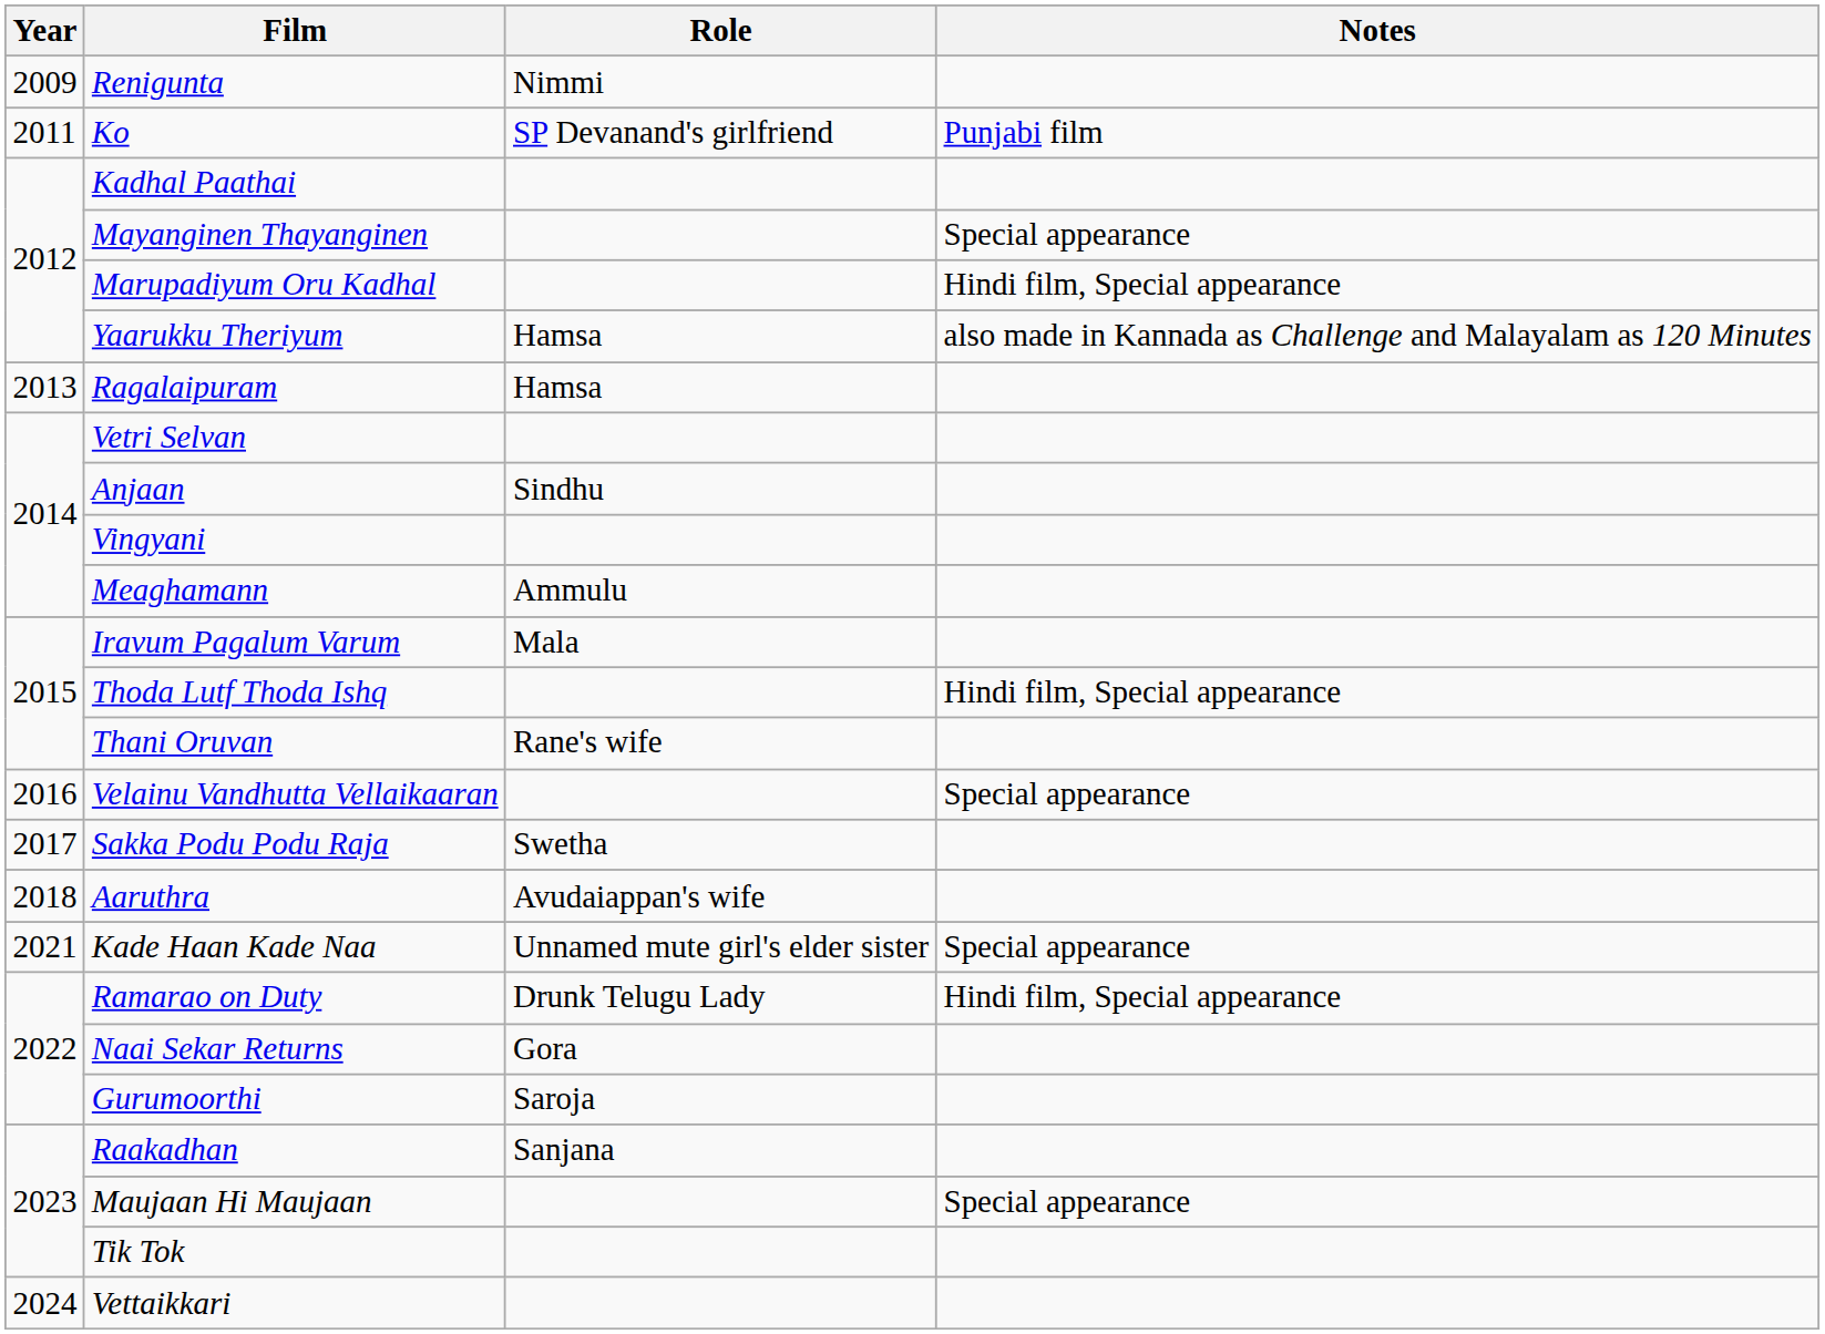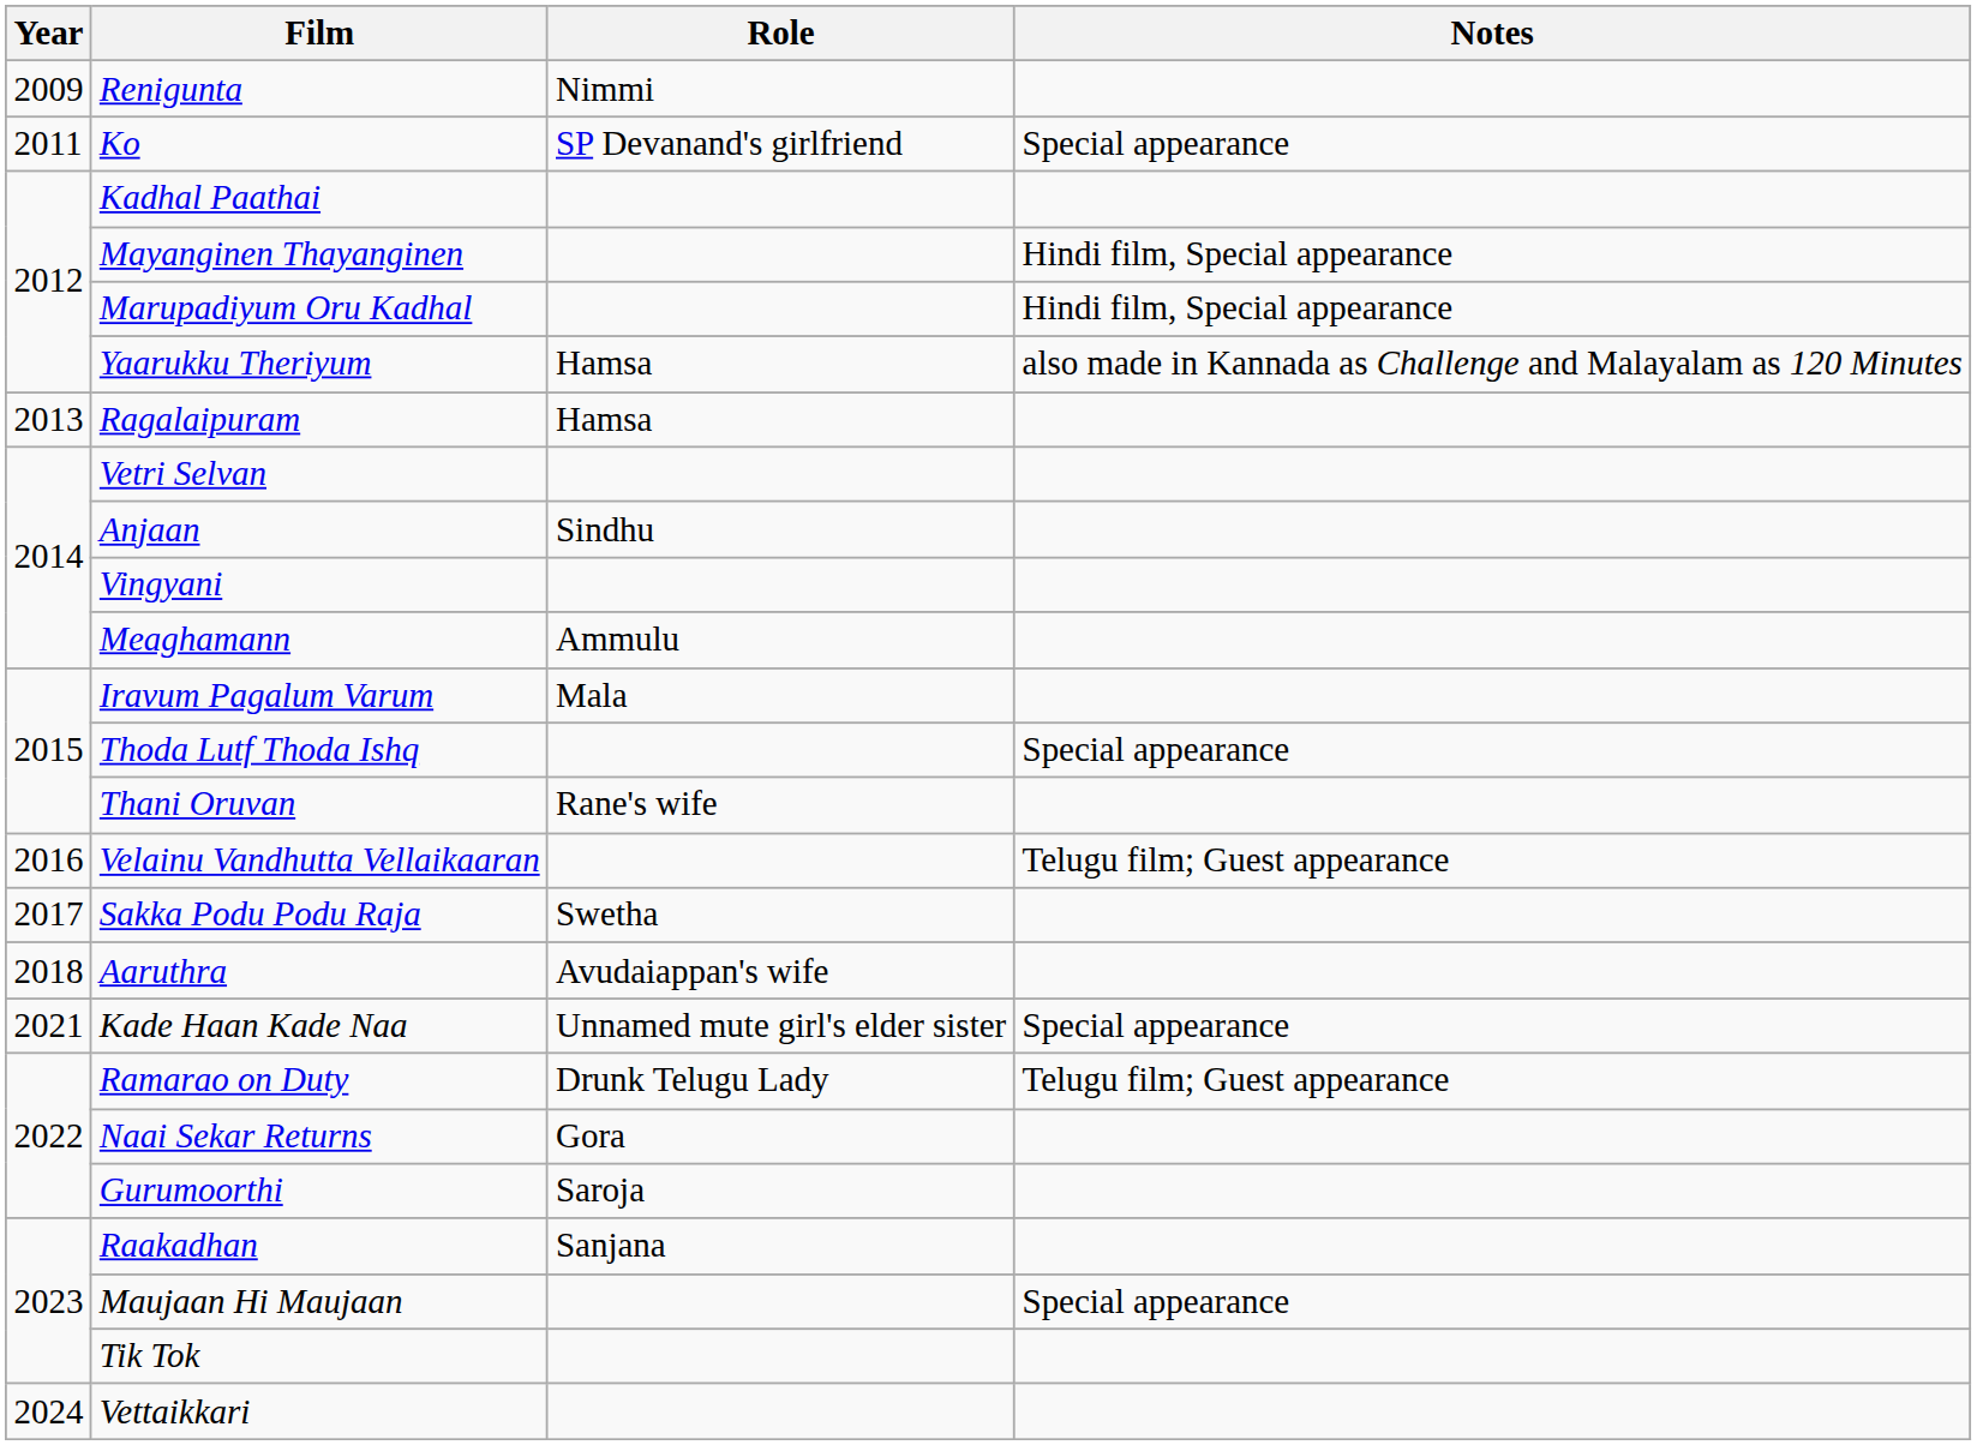 <table class="wikitable">
 <tr>
 <th>Year</th>
 <th>Film</th>
 <th>Role</th>
 <th>Notes</th>
 </tr>
 <tr>
 <td rowspan="1">2009</td>
 <td><em><a href='#'>Renigunta</a></em></td>
 <td>Nimmi</td>
 <td></td>
 </tr>
 <tr>
 <td rowspan="1">2011</td>
 <td><em><a href='#'>Ko</a></em></td>
 <td><a href='#'>SP</a> Devanand's girlfriend</td>
-<td><a href='#'>Punjabi</a> film</td>
+<td>Special appearance</td>
 </tr>
 <tr>
 <td rowspan="4">2012</td>
 <td><em><a href='#'>Kadhal Paathai</a></em></td>
 <td></td>
 <td></td>
 </tr>
 <tr>
 <td><em><a href='#'>Mayanginen Thayanginen</a></em></td>
 <td></td>
-<td>Special appearance</td>
+<td>Hindi film, Special appearance</td>
 </tr>
 <tr>
 <td><em><a href='#'>Marupadiyum Oru Kadhal</a></em></td>
 <td></td>
 <td>Hindi film, Special appearance</td>
 </tr>
 <tr>
 <td><em><a href='#'>Yaarukku Theriyum</a></em></td>
 <td>Hamsa</td>
 <td>also made in Kannada as <em>Challenge</em> and Malayalam as <em>120 Minutes</em></td>
 </tr>
 <tr>
 <td rowspan="1">2013</td>
 <td><em><a href='#'>Ragalaipuram</a></em></td>
 <td>Hamsa</td>
 <td></td>
 </tr>
 <tr>
 <td rowspan="4">2014</td>
 <td><em><a href='#'>Vetri Selvan</a></em></td>
 <td></td>
 <td></td>
 </tr>
 <tr>
 <td><em><a href='#'>Anjaan</a></em></td>
 <td>Sindhu</td>
 <td></td>
 </tr>
 <tr>
 <td><em><a href='#'>Vingyani</a></em></td>
 <td></td>
 <td></td>
 </tr>
 <tr>
 <td><em><a href='#'>Meaghamann</a></em></td>
 <td>Ammulu</td>
 <td></td>
 </tr>
 <tr>
 <td rowspan="3">2015</td>
 <td><em><a href='#'>Iravum Pagalum Varum</a></em></td>
 <td>Mala</td>
 <td></td>
 </tr>
 <tr>
 <td><em><a href='#'>Thoda Lutf Thoda Ishq</a></em></td>
 <td></td>
-<td>Hindi film, Special appearance</td>
+<td>Special appearance</td>
 </tr>
 <tr>
 <td><em><a href='#'>Thani Oruvan</a></em></td>
 <td>Rane's wife</td>
 <td></td>
 </tr>
 <tr>
 <td rowspan="1">2016</td>
 <td><em><a href='#'>Velainu Vandhutta Vellaikaaran</a></em></td>
 <td></td>
-<td>Special appearance</td>
+<td>Telugu film; Guest appearance</td>
 </tr>
 <tr>
 <td rowspan="1">2017</td>
 <td><em><a href='#'>Sakka Podu Podu Raja</a></em></td>
 <td>Swetha</td>
 <td></td>
 </tr>
 <tr>
 <td rowspan="1">2018</td>
 <td><em><a href='#'>Aaruthra</a></em></td>
 <td>Avudaiappan's wife</td>
 <td></td>
 </tr>
 <tr>
 <td rowspan="1">2021</td>
 <td><em>Kade Haan Kade Naa</em></td>
 <td>Unnamed mute girl's elder sister</td>
 <td>Special appearance</td>
 </tr>
 <tr>
 <td rowspan="3">2022</td>
 <td><em><a href='#'>Ramarao on Duty</a></em></td>
 <td>Drunk Telugu Lady</td>
-<td>Hindi film, Special appearance</td>
+<td>Telugu film; Guest appearance</td>
 </tr>
 <tr>
 <td><em><a href='#'>Naai Sekar Returns</a></em></td>
 <td>Gora</td>
 <td></td>
 </tr>
 <tr>
 <td><em><a href='#'>Gurumoorthi</a></em></td>
 <td>Saroja</td>
 <td></td>
 </tr>
 <tr>
 <td rowspan="3">2023</td>
 <td><em><a href='#'>Raakadhan</a></em></td>
 <td>Sanjana</td>
 <td></td>
 </tr>
 <tr>
 <td><em>Maujaan Hi Maujaan</em></td>
 <td></td>
 <td>Special appearance</td>
 </tr>
 <tr>
 <td><em>Tik Tok</em></td>
 <td></td>
 <td></td>
 </tr>
 <tr>
 <td rowspan="1">2024</td>
 <td><em>Vettaikkari</em></td>
 <td></td>
 <td></td>
 </tr>
 <tr>
 </tr>
 </table>
